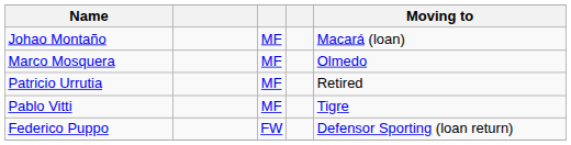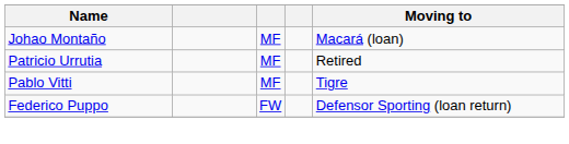 <table class="wikitable" style="text-align: center; width:50%">
 <tr>
 </tr>
 <tr>
 <th width=30% align="center">Name</th>
 <th width=15% align="center"></th>
 <th width=5% align="center"></th>
 <th width=5% align="center"></th>
 <th width=45% align="center">Moving to</th>
 </tr>
 <tr>
 <td align=left><a href='#'>Johao Montaño</a></td>
 <td></td>
 <td><a href='#'>MF</a></td>
 <td></td>
 <td align=left><a href='#'>Macará</a>  (loan)</td>
-</tr>
-<tr>
-<td align=left><a href='#'>Marco Mosquera</a></td>
-<td></td>
-<td><a href='#'>MF</a></td>
-<td></td>
-<td align=left><a href='#'>Olmedo</a> </td>
 </tr>
 <tr>
 <td align=left><a href='#'>Patricio Urrutia</a></td>
 <td></td>
 <td><a href='#'>MF</a></td>
 <td></td>
 <td align=left>Retired</td>
 </tr>
 <tr>
 <td align=left><a href='#'>Pablo Vitti</a></td>
 <td></td>
 <td><a href='#'>MF</a></td>
 <td></td>
 <td align=left><a href='#'>Tigre</a> </td>
 </tr>
 <tr>
 <td align=left><a href='#'>Federico Puppo</a></td>
 <td></td>
 <td><a href='#'>FW</a></td>
 <td></td>
 <td align=left><a href='#'>Defensor Sporting</a>  (loan return)</td>
 </tr>
 <tr>
 </tr>
 </table>
